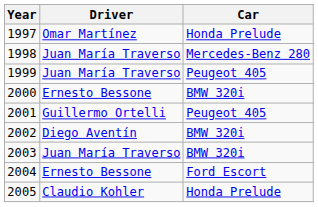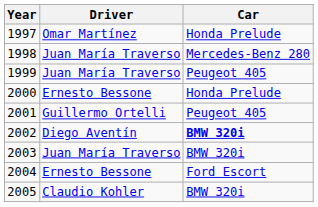 <table class="wikitable">
 <tr>
 <th>Year</th>
 <th>Driver</th>
 <th>Car</th>
 </tr>
 <tr>
 <td>1997</td>
 <td> <a href='#'>Omar Martínez</a></td>
 <td><a href='#'>Honda Prelude</a></td>
 </tr>
 <tr>
 <td>1998</td>
 <td> <a href='#'>Juan María Traverso</a></td>
 <td><a href='#'>Mercedes-Benz 280</a></td>
 </tr>
 <tr>
 <td>1999</td>
 <td> <a href='#'>Juan María Traverso</a></td>
 <td><a href='#'>Peugeot 405</a></td>
 </tr>
 <tr>
 <td>2000</td>
 <td> <a href='#'>Ernesto Bessone</a></td>
-<td><a href='#'>BMW 320i</a></td>
+<td><a href='#'>Honda Prelude</a></td>
 </tr>
 <tr>
 <td>2001</td>
 <td> <a href='#'>Guillermo Ortelli</a></td>
 <td><a href='#'>Peugeot 405</a></td>
 </tr>
 <tr>
 <td>2002</td>
 <td> <a href='#'>Diego Aventín</a></td>
-<td><a href='#'>BMW 320i</a></td>
+<td><strong><a href='#'>BMW 320i</a></strong></td>
 </tr>
 <tr>
 <td>2003</td>
 <td> <a href='#'>Juan María Traverso</a></td>
 <td><a href='#'>BMW 320i</a></td>
 </tr>
 <tr>
 <td>2004</td>
 <td> <a href='#'>Ernesto Bessone</a></td>
 <td><a href='#'>Ford Escort</a></td>
 </tr>
 <tr>
 <td>2005</td>
 <td> <a href='#'>Claudio Kohler</a></td>
-<td><a href='#'>Honda Prelude</a></td>
+<td><a href='#'>BMW 320i</a></td>
 </tr>
 </table>
